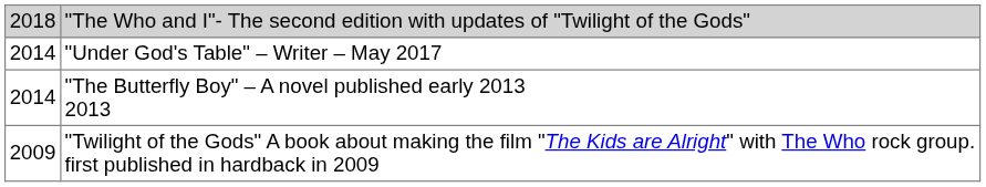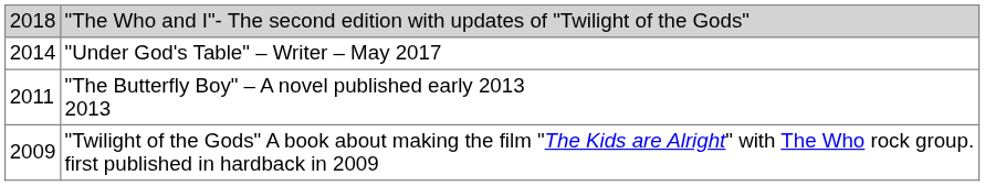 <table class="toccolours sortable" border="1" cellpadding="3" style="border-collapse:collapse">
 <tr style="background:lightgrey;">
 <td>2018</td>
 <td>"The Who and I"- The second edition with updates of "Twilight of the Gods"</td>
 </tr>
 <tr>
 <td>2014</td>
 <td>"Under God's Table" – Writer –  May 2017<br></td>
 </tr>
 <tr>
-<td>2014</td>
+<td>2011</td>
 <td>"The Butterfly Boy" – A novel published early 2013<br> 2013</td>
 </tr>
 <tr>
 <td>2009</td>
 <td>"Twilight of the Gods" A book about making the film "<em><a href='#'>The Kids are Alright</a></em>" with <a href='#'>The Who</a> rock group.<br> first published in hardback in 2009</td>
 </tr>
 </table>
